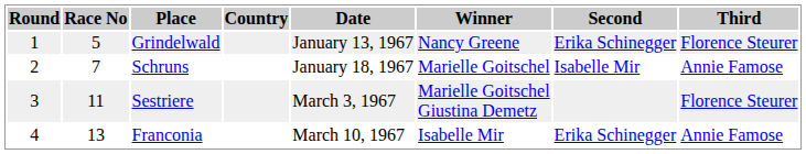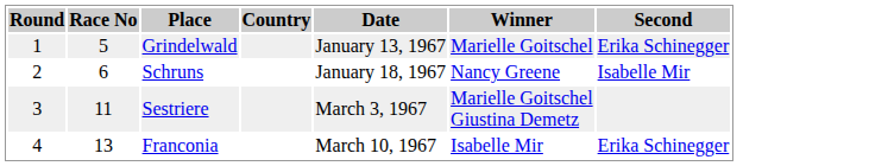 <table border="0" style="border: 1px solid #999; background-color:#FFFFFF; text-align:center">
 <tr align="center" bgcolor="#CCCCCC">
 <th>Round</th>
 <th>Race No</th>
 <th>Place</th>
 <th>Country</th>
 <th>Date</th>
 <th>Winner</th>
 <th>Second</th>
-<th>Third</th>
 </tr>
 <tr bgcolor="#EFEFEF">
 <td>1</td>
 <td>5</td>
 <td align="left"><a href='#'>Grindelwald</a></td>
 <td align="left"></td>
 <td align="left">January 13, 1967</td>
-<td align="left"> <a href='#'>Nancy Greene</a></td>
+<td align="left"> <a href='#'>Marielle Goitschel</a></td>
 <td align="left"> <a href='#'>Erika Schinegger</a></td>
-<td align="left"> <a href='#'>Florence Steurer</a></td>
 </tr>
 <tr>
 <td>2</td>
-<td>7</td>
+<td>6</td>
 <td align="left"><a href='#'>Schruns</a></td>
 <td align="left"></td>
 <td align="left">January 18, 1967</td>
-<td align="left"> <a href='#'>Marielle Goitschel</a></td>
+<td align="left"> <a href='#'>Nancy Greene</a></td>
 <td align="left"> <a href='#'>Isabelle Mir</a></td>
-<td align="left"> <a href='#'>Annie Famose</a></td>
 </tr>
 <tr bgcolor="#EFEFEF">
 <td>3</td>
 <td>11</td>
 <td align="left"><a href='#'>Sestriere</a></td>
 <td align="left"></td>
 <td align="left">March 3, 1967</td>
 <td align="left"> <a href='#'>Marielle Goitschel</a><br> <a href='#'>Giustina Demetz</a></td>
 <td></td>
-<td align="left"> <a href='#'>Florence Steurer</a></td>
 </tr>
 <tr>
 <td>4</td>
 <td>13</td>
 <td align="left"><a href='#'>Franconia</a></td>
 <td align="left"></td>
 <td align="left">March 10, 1967</td>
 <td align="left"> <a href='#'>Isabelle Mir</a></td>
 <td align="left"> <a href='#'>Erika Schinegger</a></td>
-<td align="left"> <a href='#'>Annie Famose</a></td>
 </tr>
 </table>
